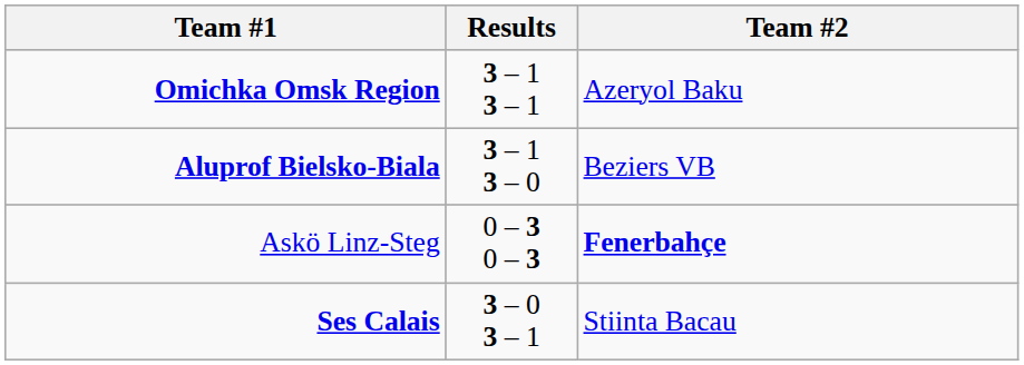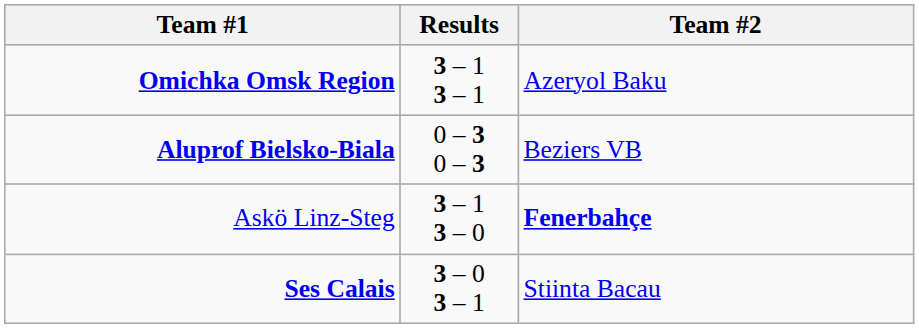 <table class="wikitable" style="border-collapse: collapse;">
 <tr>
 <th align="right" width="240">Team #1</th>
 <th>  Results  </th>
 <th align="left" width="240">Team #2</th>
 </tr>
 <tr>
 <td align="right"><strong><a href='#'>Omichka Omsk Region</a></strong> </td>
 <td align="center"><strong>3</strong> – 1 <br> <strong>3</strong> – 1</td>
 <td>  <a href='#'>Azeryol Baku</a></td>
 </tr>
 <tr>
 <td align="right"><strong><a href='#'>Aluprof Bielsko-Biala</a></strong> </td>
-<td align="center"><strong>3</strong> – 1 <br> <strong>3</strong> – 0</td>
+<td align="center">0 – <strong>3</strong> <br> 0 – <strong>3</strong></td>
 <td>  <a href='#'>Beziers VB</a></td>
 </tr>
 <tr>
 <td align="right"><a href='#'>Askö Linz-Steg</a> </td>
-<td align="center">0 – <strong>3</strong> <br> 0 – <strong>3</strong></td>
+<td align="center"><strong>3</strong> – 1 <br> <strong>3</strong> – 0</td>
 <td>  <strong><a href='#'>Fenerbahçe</a></strong></td>
 </tr>
 <tr>
 <td align="right"><strong><a href='#'>Ses Calais</a></strong> </td>
 <td align="center"><strong>3</strong> – 0 <br> <strong>3</strong> – 1</td>
 <td>  <a href='#'>Stiinta Bacau</a></td>
 </tr>
 </table>
